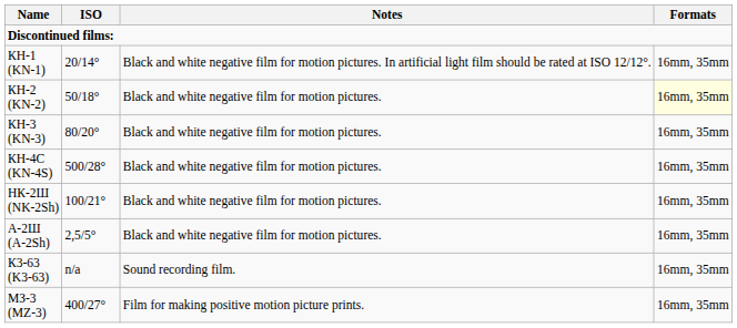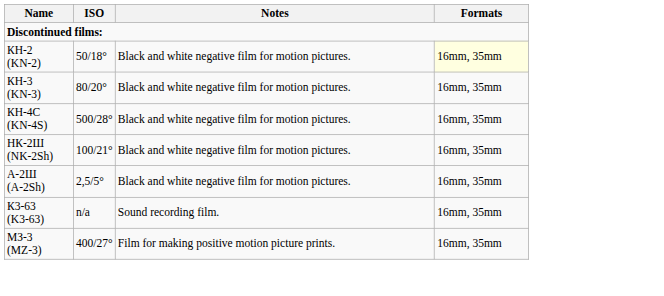 <table class="wikitable">
 <tr>
 <th>Name</th>
 <th width="8%">ISO</th>
 <th>Notes</th>
 <th>Formats</th>
 </tr>
 <tr>
 <td colspan="4"><strong>Discontinued films:</strong></td>
-</tr>
-<tr>
-<td>КН-1<br>(KN-1)</td>
-<td>20/14°</td>
-<td>Black and white negative film for motion pictures. In artificial light film should be rated at ISO 12/12°.</td>
-<td>16mm, 35mm</td>
 </tr>
 <tr>
 <td>КН-2<br>(KN-2)</td>
 <td>50/18°</td>
 <td>Black and white negative film for motion pictures.</td>
 <td style="background: lightyellow;">16mm, 35mm</td>
 </tr>
 <tr>
 <td>КН-3<br>(KN-3)</td>
 <td>80/20°</td>
 <td>Black and white negative film for motion pictures.</td>
 <td>16mm, 35mm</td>
 </tr>
 <tr>
 <td>КН-4С<br>(KN-4S)</td>
 <td>500/28°</td>
 <td>Black and white negative film for motion pictures.</td>
 <td>16mm, 35mm</td>
 </tr>
 <tr>
 <td>НК-2Ш<br>(NK-2Sh)</td>
 <td>100/21°</td>
 <td>Black and white negative film for motion pictures.</td>
 <td>16mm, 35mm</td>
 </tr>
 <tr>
 <td>А-2Ш<br>(A-2Sh)</td>
 <td>2,5/5°</td>
 <td>Black and white negative film for motion pictures.</td>
 <td>16mm, 35mm</td>
 </tr>
 <tr>
 <td>К3-63<br>(K3-63)</td>
 <td>n/a</td>
 <td>Sound recording film.</td>
 <td>16mm, 35mm</td>
 </tr>
 <tr>
 <td>МЗ-3<br>(MZ-3)</td>
 <td>400/27°</td>
 <td>Film for making positive motion picture prints.</td>
 <td>16mm, 35mm</td>
 </tr>
 </table>
